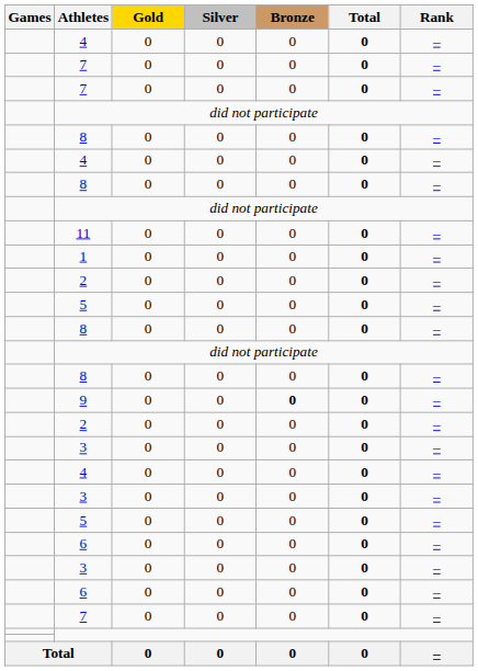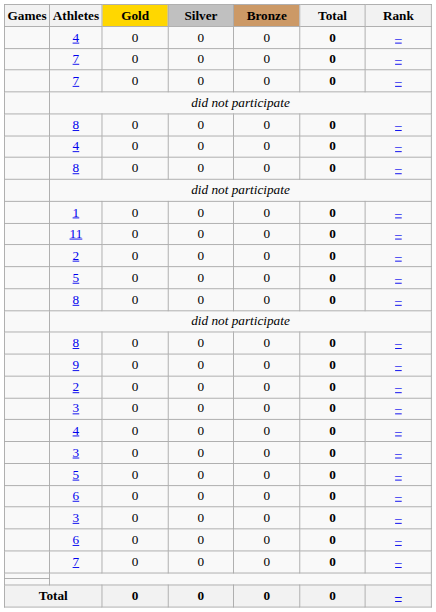 <table class="wikitable" style="text-align:center; font-size:90%;">
 <tr>
 <th>Games</th>
 <th>Athletes</th>
 <td style="background:gold; width:4.5em; font-weight:bold;">Gold</td>
 <td style="background:silver; width:4.5em; font-weight:bold;">Silver</td>
 <td style="background:#cc9966; width:4.5em; font-weight:bold;">Bronze</td>
 <th style="width:4.5em; font-weight:bold;">Total</th>
 <th style="width:4.5em; font-weight:bold;">Rank</th>
 </tr>
 <tr>
 <td align=left></td>
 <td><a href='#'>4</a></td>
 <td>0</td>
 <td>0</td>
 <td>0</td>
 <td><strong>0</strong></td>
 <td><a href='#'>–</a></td>
 </tr>
 <tr>
 <td align=left></td>
 <td><a href='#'>7</a></td>
 <td>0</td>
 <td>0</td>
 <td>0</td>
 <td><strong>0</strong></td>
 <td><a href='#'>–</a></td>
 </tr>
 <tr>
 <td align=left></td>
 <td><a href='#'>7</a></td>
 <td>0</td>
 <td>0</td>
 <td>0</td>
 <td><strong>0</strong></td>
 <td><a href='#'>–</a></td>
 </tr>
 <tr>
 <td align=left></td>
 <td colspan=6><em>did not participate</em></td>
 </tr>
 <tr>
 <td align=left></td>
 <td><a href='#'>8</a></td>
 <td>0</td>
 <td>0</td>
 <td>0</td>
 <td><strong>0</strong></td>
 <td><a href='#'>–</a></td>
 </tr>
 <tr>
 <td align=left></td>
 <td><a href='#'>4</a></td>
 <td>0</td>
 <td>0</td>
 <td>0</td>
 <td><strong>0</strong></td>
 <td><a href='#'>–</a></td>
 </tr>
 <tr>
 <td align=left></td>
 <td><a href='#'>8</a></td>
 <td>0</td>
 <td>0</td>
 <td>0</td>
 <td><strong>0</strong></td>
 <td><a href='#'>–</a></td>
 </tr>
 <tr>
 <td align=left></td>
 <td colspan=6><em>did not participate</em></td>
 </tr>
 <tr>
 <td align=left></td>
-<td><a href='#'>11</a></td>
+<td><a href='#'>1</a></td>
 <td>0</td>
 <td>0</td>
 <td>0</td>
 <td><strong>0</strong></td>
 <td><a href='#'>–</a></td>
 </tr>
 <tr>
 <td align=left></td>
-<td><a href='#'>1</a></td>
+<td><a href='#'>11</a></td>
 <td>0</td>
 <td>0</td>
 <td>0</td>
 <td><strong>0</strong></td>
 <td><a href='#'>–</a></td>
 </tr>
 <tr>
 <td align=left></td>
 <td><a href='#'>2</a></td>
 <td>0</td>
 <td>0</td>
 <td>0</td>
 <td><strong>0</strong></td>
 <td><a href='#'>–</a></td>
 </tr>
 <tr>
 <td align=left></td>
 <td><a href='#'>5</a></td>
 <td>0</td>
 <td>0</td>
 <td>0</td>
 <td><strong>0</strong></td>
 <td><a href='#'>–</a></td>
 </tr>
 <tr>
 <td align=left></td>
 <td><a href='#'>8</a></td>
 <td>0</td>
 <td>0</td>
 <td>0</td>
 <td><strong>0</strong></td>
 <td><a href='#'>–</a></td>
 </tr>
 <tr>
 <td align=left></td>
 <td colspan=6><em>did not participate</em></td>
 </tr>
 <tr>
 <td align=left></td>
 <td><a href='#'>8</a></td>
 <td>0</td>
 <td>0</td>
 <td>0</td>
 <td><strong>0</strong></td>
 <td><a href='#'>–</a></td>
 </tr>
 <tr>
 <td align=left></td>
 <td><a href='#'>9</a></td>
 <td>0</td>
 <td>0</td>
-<td><strong>0</strong></td>
+<td>0</td>
 <td><strong>0</strong></td>
 <td><a href='#'>–</a></td>
 </tr>
 <tr>
 <td align=left></td>
 <td><a href='#'>2</a></td>
 <td>0</td>
 <td>0</td>
 <td>0</td>
 <td><strong>0</strong></td>
 <td><a href='#'>–</a></td>
 </tr>
 <tr>
 <td align=left></td>
 <td><a href='#'>3</a></td>
 <td>0</td>
 <td>0</td>
 <td>0</td>
 <td><strong>0</strong></td>
 <td><a href='#'>–</a></td>
 </tr>
 <tr>
 <td align=left></td>
 <td><a href='#'>4</a></td>
 <td>0</td>
 <td>0</td>
 <td>0</td>
 <td><strong>0</strong></td>
 <td><a href='#'>–</a></td>
 </tr>
 <tr>
 <td align=left></td>
 <td><a href='#'>3</a></td>
 <td>0</td>
 <td>0</td>
 <td>0</td>
 <td><strong>0</strong></td>
 <td><a href='#'>–</a></td>
 </tr>
 <tr>
 <td align=left></td>
 <td><a href='#'>5</a></td>
 <td>0</td>
 <td>0</td>
 <td>0</td>
 <td><strong>0</strong></td>
 <td><a href='#'>–</a></td>
 </tr>
 <tr>
 <td align=left></td>
 <td><a href='#'>6</a></td>
 <td>0</td>
 <td>0</td>
 <td>0</td>
 <td><strong>0</strong></td>
 <td><a href='#'>–</a></td>
 </tr>
 <tr>
 <td align=left></td>
 <td><a href='#'>3</a></td>
 <td>0</td>
 <td>0</td>
 <td>0</td>
 <td><strong>0</strong></td>
 <td><a href='#'>–</a></td>
 </tr>
 <tr>
 <td align=left></td>
 <td><a href='#'>6</a></td>
 <td>0</td>
 <td>0</td>
 <td>0</td>
 <td><strong>0</strong></td>
 <td><a href='#'>–</a></td>
 </tr>
 <tr>
 <td align=left></td>
 <td><a href='#'>7</a></td>
 <td>0</td>
 <td>0</td>
 <td>0</td>
 <td><strong>0</strong></td>
 <td><a href='#'>–</a></td>
 </tr>
 <tr>
 <td align=left></td>
 </tr>
 <tr>
 <td align=left></td>
 </tr>
 <tr>
 <th colspan=2>Total</th>
 <th>0</th>
 <th>0</th>
 <th>0</th>
 <th>0</th>
 <th><a href='#'>–</a></th>
 </tr>
 </table>
